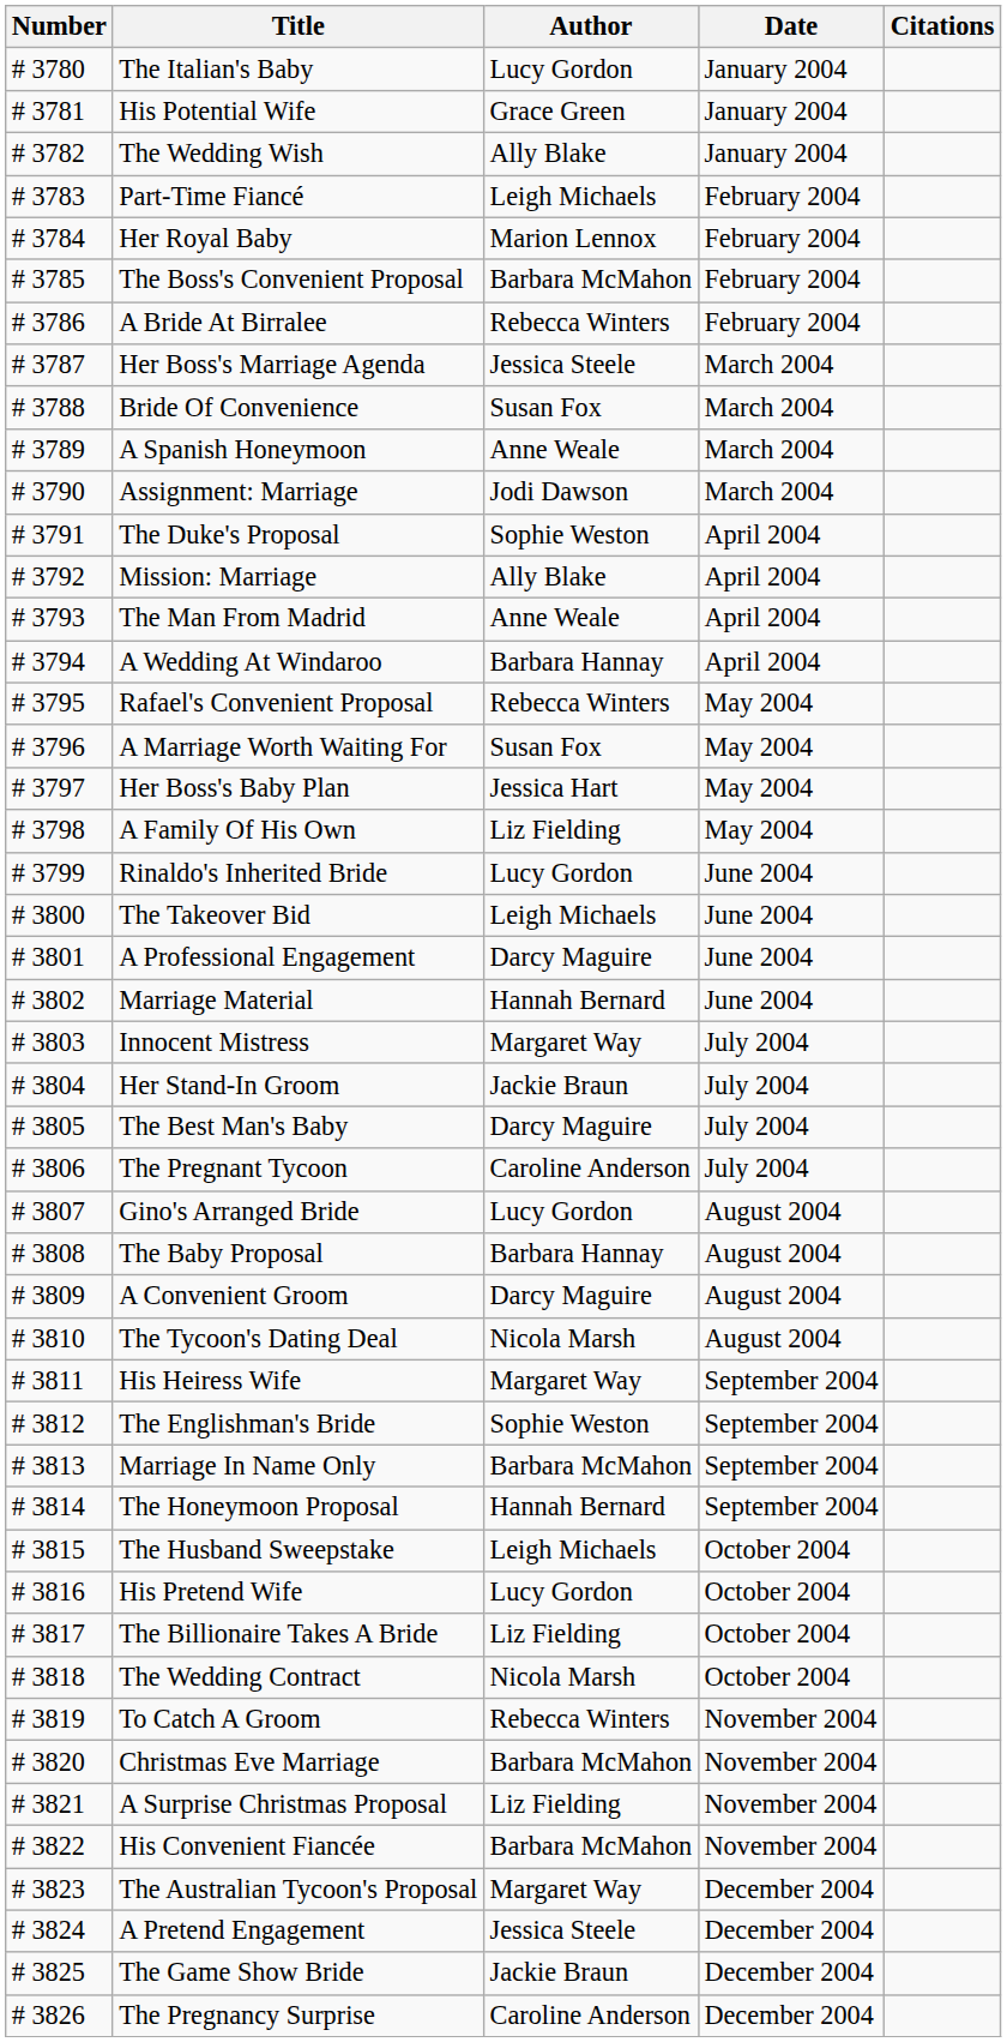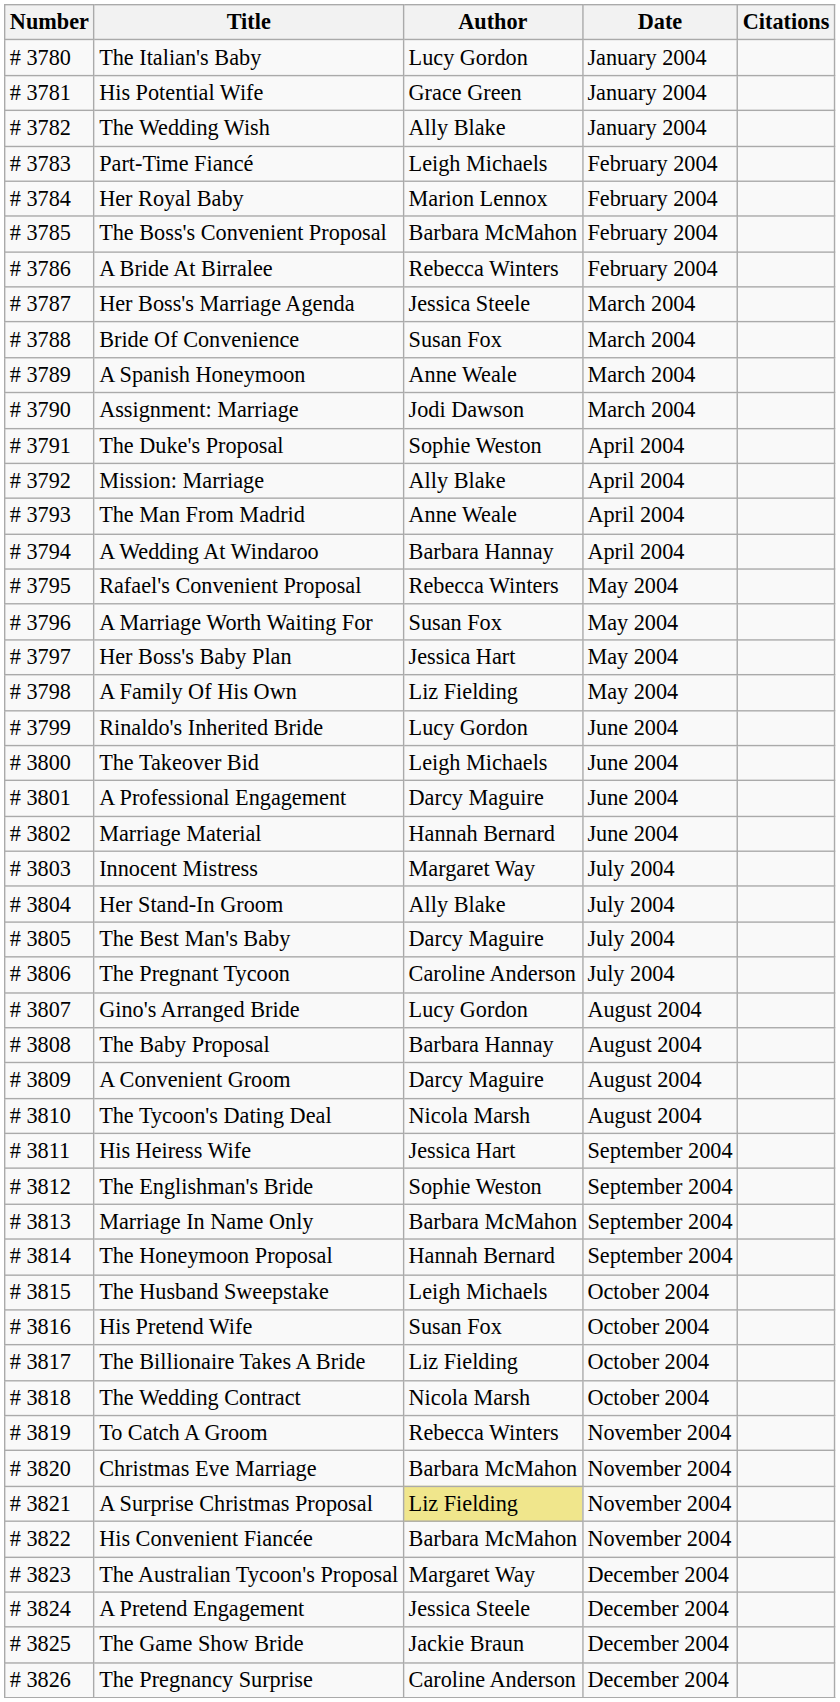 <table class="wikitable sortable">
 <tr>
 <th>Number</th>
 <th>Title</th>
 <th>Author</th>
 <th>Date</th>
 <th>Citations</th>
 </tr>
 <tr>
 <td># 3780</td>
 <td>The Italian's Baby</td>
 <td>Lucy Gordon</td>
 <td>January 2004</td>
 <td></td>
 </tr>
 <tr>
 <td># 3781</td>
 <td>His Potential Wife</td>
 <td>Grace Green</td>
 <td>January 2004</td>
 <td></td>
 </tr>
 <tr>
 <td># 3782</td>
 <td>The Wedding Wish</td>
 <td>Ally Blake</td>
 <td>January 2004</td>
 <td></td>
 </tr>
 <tr>
 <td># 3783</td>
 <td>Part-Time Fiancé</td>
 <td>Leigh Michaels</td>
 <td>February 2004</td>
 <td></td>
 </tr>
 <tr>
 <td># 3784</td>
 <td>Her Royal Baby</td>
 <td>Marion Lennox</td>
 <td>February 2004</td>
 <td></td>
 </tr>
 <tr>
 <td># 3785</td>
 <td>The Boss's Convenient Proposal</td>
 <td>Barbara McMahon</td>
 <td>February 2004</td>
 <td></td>
 </tr>
 <tr>
 <td># 3786</td>
 <td>A Bride At Birralee</td>
 <td>Rebecca Winters</td>
 <td>February 2004</td>
 <td></td>
 </tr>
 <tr>
 <td># 3787</td>
 <td>Her Boss's Marriage Agenda</td>
 <td>Jessica Steele</td>
 <td>March 2004</td>
 <td></td>
 </tr>
 <tr>
 <td># 3788</td>
 <td>Bride Of Convenience</td>
 <td>Susan Fox</td>
 <td>March 2004</td>
 <td></td>
 </tr>
 <tr>
 <td># 3789</td>
 <td>A Spanish Honeymoon</td>
 <td>Anne Weale</td>
 <td>March 2004</td>
 <td></td>
 </tr>
 <tr>
 <td># 3790</td>
 <td>Assignment: Marriage</td>
 <td>Jodi Dawson</td>
 <td>March 2004</td>
 <td></td>
 </tr>
 <tr>
 <td># 3791</td>
 <td>The Duke's Proposal</td>
 <td>Sophie Weston</td>
 <td>April 2004</td>
 <td></td>
 </tr>
 <tr>
 <td># 3792</td>
 <td>Mission: Marriage</td>
 <td>Ally Blake</td>
 <td>April 2004</td>
 <td></td>
 </tr>
 <tr>
 <td># 3793</td>
 <td>The Man From Madrid</td>
 <td>Anne Weale</td>
 <td>April 2004</td>
 <td></td>
 </tr>
 <tr>
 <td># 3794</td>
 <td>A Wedding At Windaroo</td>
 <td>Barbara Hannay</td>
 <td>April 2004</td>
 <td></td>
 </tr>
 <tr>
 <td># 3795</td>
 <td>Rafael's Convenient Proposal</td>
 <td>Rebecca Winters</td>
 <td>May 2004</td>
 <td></td>
 </tr>
 <tr>
 <td># 3796</td>
 <td>A Marriage Worth Waiting For</td>
 <td>Susan Fox</td>
 <td>May 2004</td>
 <td></td>
 </tr>
 <tr>
 <td># 3797</td>
 <td>Her Boss's Baby Plan</td>
 <td>Jessica Hart</td>
 <td>May 2004</td>
 <td></td>
 </tr>
 <tr>
 <td># 3798</td>
 <td>A Family Of His Own</td>
 <td>Liz Fielding</td>
 <td>May 2004</td>
 <td></td>
 </tr>
 <tr>
 <td># 3799</td>
 <td>Rinaldo's Inherited Bride</td>
 <td>Lucy Gordon</td>
 <td>June 2004</td>
 <td></td>
 </tr>
 <tr>
 <td># 3800</td>
 <td>The Takeover Bid</td>
 <td>Leigh Michaels</td>
 <td>June 2004</td>
 <td></td>
 </tr>
 <tr>
 <td># 3801</td>
 <td>A Professional Engagement</td>
 <td>Darcy Maguire</td>
 <td>June 2004</td>
 <td></td>
 </tr>
 <tr>
 <td># 3802</td>
 <td>Marriage Material</td>
 <td>Hannah Bernard</td>
 <td>June 2004</td>
 <td></td>
 </tr>
 <tr>
 <td># 3803</td>
 <td>Innocent Mistress</td>
 <td>Margaret Way</td>
 <td>July 2004</td>
 <td></td>
 </tr>
 <tr>
 <td># 3804</td>
 <td>Her Stand-In Groom</td>
-<td>Jackie Braun</td>
+<td>Ally Blake</td>
 <td>July 2004</td>
 <td></td>
 </tr>
 <tr>
 <td># 3805</td>
 <td>The Best Man's Baby</td>
 <td>Darcy Maguire</td>
 <td>July 2004</td>
 <td></td>
 </tr>
 <tr>
 <td># 3806</td>
 <td>The Pregnant Tycoon</td>
 <td>Caroline Anderson</td>
 <td>July 2004</td>
 <td></td>
 </tr>
 <tr>
 <td># 3807</td>
 <td>Gino's Arranged Bride</td>
 <td>Lucy Gordon</td>
 <td>August 2004</td>
 <td></td>
 </tr>
 <tr>
 <td># 3808</td>
 <td>The Baby Proposal</td>
 <td>Barbara Hannay</td>
 <td>August 2004</td>
 <td></td>
 </tr>
 <tr>
 <td># 3809</td>
 <td>A Convenient Groom</td>
 <td>Darcy Maguire</td>
 <td>August 2004</td>
 <td></td>
 </tr>
 <tr>
 <td># 3810</td>
 <td>The Tycoon's Dating Deal</td>
 <td>Nicola Marsh</td>
 <td>August 2004</td>
 <td></td>
 </tr>
 <tr>
 <td># 3811</td>
 <td>His Heiress Wife</td>
-<td>Margaret Way</td>
+<td>Jessica Hart</td>
 <td>September 2004</td>
 <td></td>
 </tr>
 <tr>
 <td># 3812</td>
 <td>The Englishman's Bride</td>
 <td>Sophie Weston</td>
 <td>September 2004</td>
 <td></td>
 </tr>
 <tr>
 <td># 3813</td>
 <td>Marriage In Name Only</td>
 <td>Barbara McMahon</td>
 <td>September 2004</td>
 <td></td>
 </tr>
 <tr>
 <td># 3814</td>
 <td>The Honeymoon Proposal</td>
 <td>Hannah Bernard</td>
 <td>September 2004</td>
 <td></td>
 </tr>
 <tr>
 <td># 3815</td>
 <td>The Husband Sweepstake</td>
 <td>Leigh Michaels</td>
 <td>October 2004</td>
 <td></td>
 </tr>
 <tr>
 <td># 3816</td>
 <td>His Pretend Wife</td>
-<td>Lucy Gordon</td>
+<td>Susan Fox</td>
 <td>October 2004</td>
 <td></td>
 </tr>
 <tr>
 <td># 3817</td>
 <td>The Billionaire Takes A Bride</td>
 <td>Liz Fielding</td>
 <td>October 2004</td>
 <td></td>
 </tr>
 <tr>
 <td># 3818</td>
 <td>The Wedding Contract</td>
 <td>Nicola Marsh</td>
 <td>October 2004</td>
 <td></td>
 </tr>
 <tr>
 <td># 3819</td>
 <td>To Catch A Groom</td>
 <td>Rebecca Winters</td>
 <td>November 2004</td>
 <td></td>
 </tr>
 <tr>
 <td># 3820</td>
 <td>Christmas Eve Marriage</td>
 <td>Barbara McMahon</td>
 <td>November 2004</td>
 <td></td>
 </tr>
 <tr>
 <td># 3821</td>
 <td>A Surprise Christmas Proposal</td>
-<td>Liz Fielding</td>
+<td style="background: khaki;">Liz Fielding</td>
 <td>November 2004</td>
 <td></td>
 </tr>
 <tr>
 <td># 3822</td>
 <td>His Convenient Fiancée</td>
 <td>Barbara McMahon</td>
 <td>November 2004</td>
 <td></td>
 </tr>
 <tr>
 <td># 3823</td>
 <td>The Australian Tycoon's Proposal</td>
 <td>Margaret Way</td>
 <td>December 2004</td>
 <td></td>
 </tr>
 <tr>
 <td># 3824</td>
 <td>A Pretend Engagement</td>
 <td>Jessica Steele</td>
 <td>December 2004</td>
 <td></td>
 </tr>
 <tr>
 <td># 3825</td>
 <td>The Game Show Bride</td>
 <td>Jackie Braun</td>
 <td>December 2004</td>
 <td></td>
 </tr>
 <tr>
 <td># 3826</td>
 <td>The Pregnancy Surprise</td>
 <td>Caroline Anderson</td>
 <td>December 2004</td>
 <td></td>
 </tr>
 <tr>
 </tr>
 </table>
